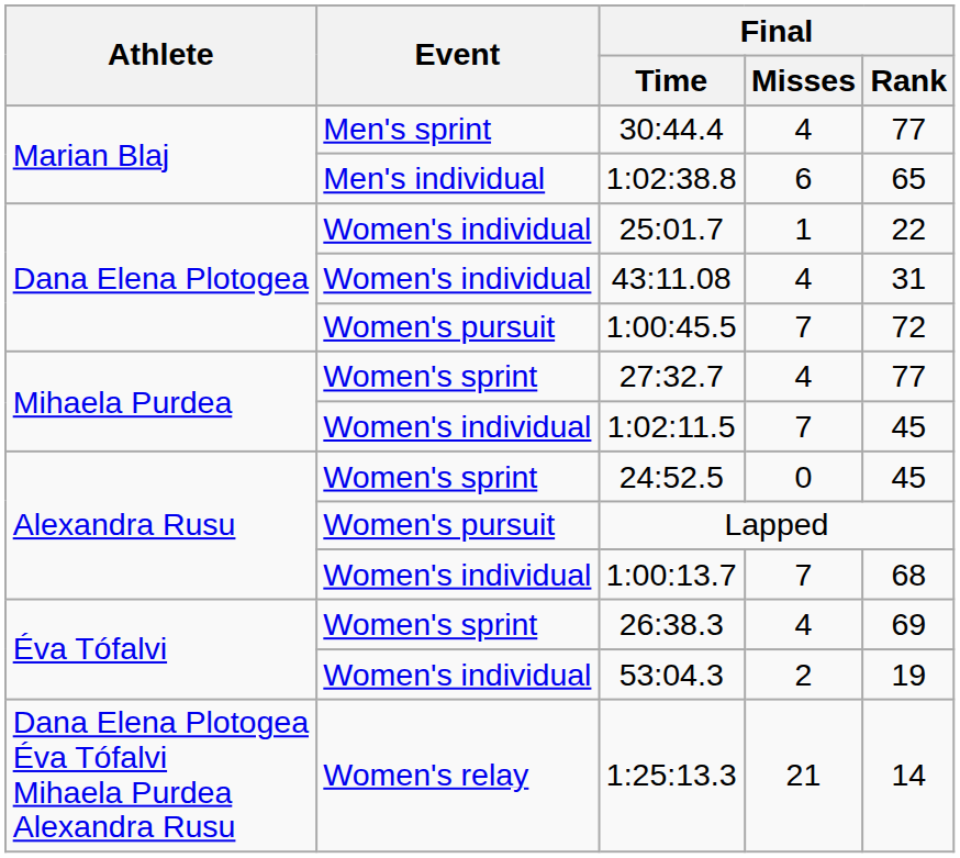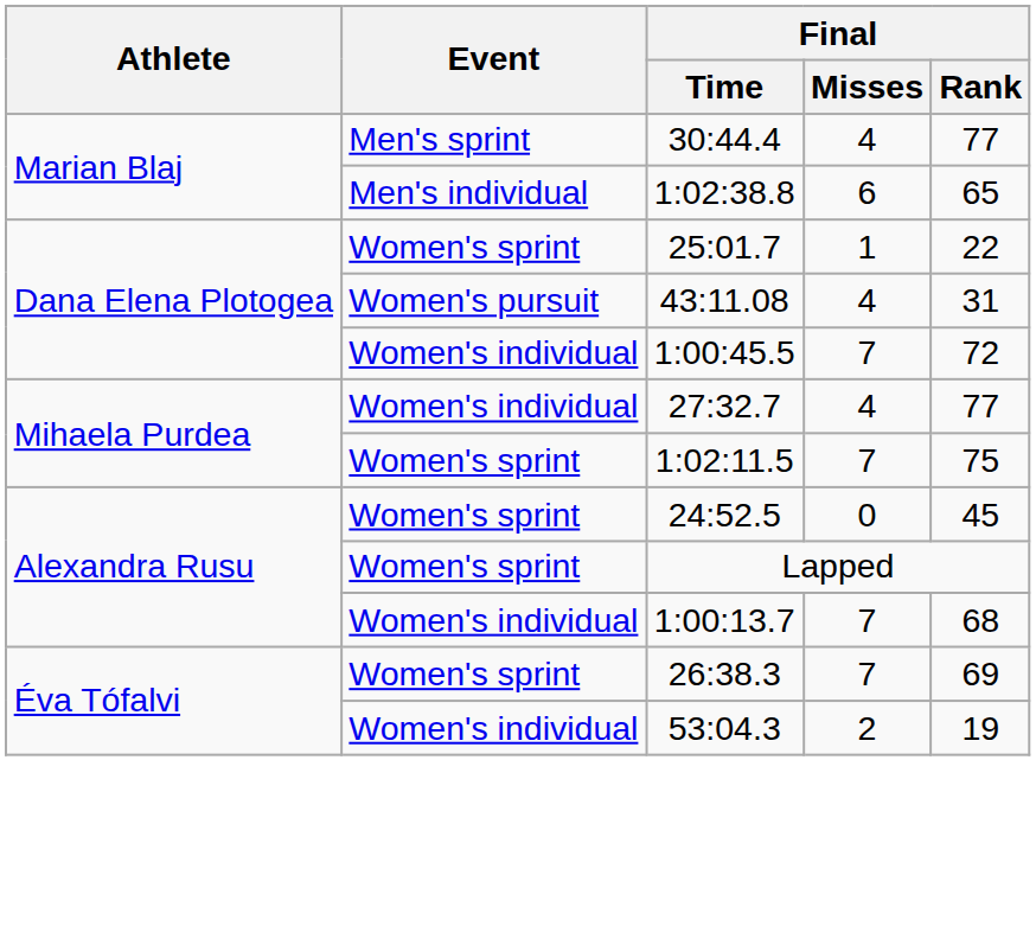 <table class="wikitable" style="font-size:90%">
 <tr>
 <th rowspan="2">Athlete</th>
 <th rowspan="2">Event</th>
 <th colspan="3">Final</th>
 </tr>
 <tr>
 <th>Time</th>
 <th>Misses</th>
 <th>Rank</th>
 </tr>
 <tr>
 <td rowspan=2><a href='#'>Marian Blaj</a></td>
 <td><a href='#'>Men's sprint</a></td>
 <td align="center">30:44.4</td>
 <td align="center">4</td>
 <td align="center">77</td>
 </tr>
 <tr>
 <td><a href='#'>Men's individual</a></td>
 <td align="center">1:02:38.8</td>
 <td align="center">6</td>
 <td align="center">65</td>
 </tr>
 <tr>
 <td rowspan=3><a href='#'>Dana Elena Plotogea</a></td>
-<td><a href='#'>Women's individual</a></td>
+<td><a href='#'>Women's sprint</a></td>
 <td align="center">25:01.7</td>
 <td align="center">1</td>
 <td align="center">22</td>
 </tr>
 <tr>
-<td><a href='#'>Women's individual</a></td>
+<td><a href='#'>Women's pursuit</a></td>
 <td align="center">43:11.08</td>
 <td align="center">4</td>
 <td align="center">31</td>
 </tr>
 <tr>
-<td><a href='#'>Women's pursuit</a></td>
+<td><a href='#'>Women's individual</a></td>
 <td align="center">1:00:45.5</td>
 <td align="center">7</td>
 <td align="center">72</td>
 </tr>
 <tr>
 <td rowspan=2><a href='#'>Mihaela Purdea</a></td>
-<td><a href='#'>Women's sprint</a></td>
+<td><a href='#'>Women's individual</a></td>
 <td align="center">27:32.7</td>
 <td align="center">4</td>
 <td align="center">77</td>
 </tr>
 <tr>
-<td><a href='#'>Women's individual</a></td>
+<td><a href='#'>Women's sprint</a></td>
 <td align="center">1:02:11.5</td>
 <td align="center">7</td>
-<td align="center">45</td>
+<td align="center">75</td>
 </tr>
 <tr>
 <td rowspan=3><a href='#'>Alexandra Rusu</a></td>
 <td><a href='#'>Women's sprint</a></td>
 <td align="center">24:52.5</td>
 <td align="center">0</td>
 <td align="center">45</td>
 </tr>
 <tr>
-<td><a href='#'>Women's pursuit</a></td>
+<td><a href='#'>Women's sprint</a></td>
 <td colspan=3 align="center">Lapped</td>
 </tr>
 <tr>
 <td><a href='#'>Women's individual</a></td>
 <td align="center">1:00:13.7</td>
 <td align="center">7</td>
 <td align="center">68</td>
 </tr>
 <tr>
 <td rowspan=2><a href='#'>Éva Tófalvi</a></td>
 <td><a href='#'>Women's sprint</a></td>
 <td align="center">26:38.3</td>
-<td align="center">4</td>
+<td align="center">7</td>
 <td align="center">69</td>
 </tr>
 <tr>
 <td><a href='#'>Women's individual</a></td>
 <td align="center">53:04.3</td>
 <td align="center">2</td>
 <td align="center">19</td>
 </tr>
-<tr>
-<td><a href='#'>Dana Elena Plotogea</a><br><a href='#'>Éva Tófalvi</a><br> <a href='#'>Mihaela Purdea</a><br><a href='#'>Alexandra Rusu</a></td>
-<td><a href='#'>Women's relay</a></td>
-<td align="center">1:25:13.3</td>
-<td align="center">21</td>
-<td align="center">14</td>
-</tr>
 </table>
